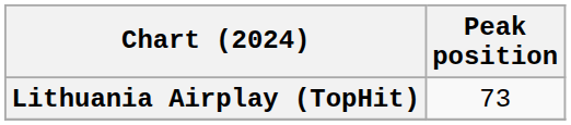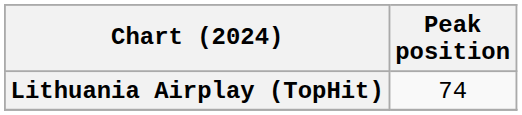 <table class="wikitable plainrowheaders sortable" style="text-align:center">
 <tr>
 <th scope="col">Chart (2024)</th>
 <th scope="col">Peak<br>position</th>
 </tr>
 <tr>
 <th scope="row">Lithuania Airplay (TopHit)</th>
-<td>73</td>
+<td>74</td>
 </tr>
 <tr>
 </tr>
 </table>
